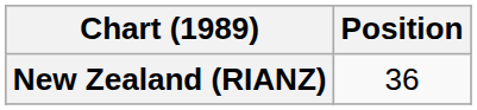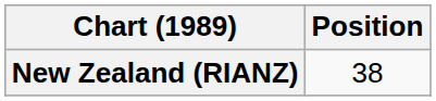 <table class="wikitable plainrowheaders" style="text-align:center">
 <tr>
 <th>Chart (1989)</th>
 <th>Position</th>
 </tr>
 <tr>
 <th scope="row">New Zealand (RIANZ)</th>
-<td>36</td>
+<td>38</td>
 </tr>
 </table>
